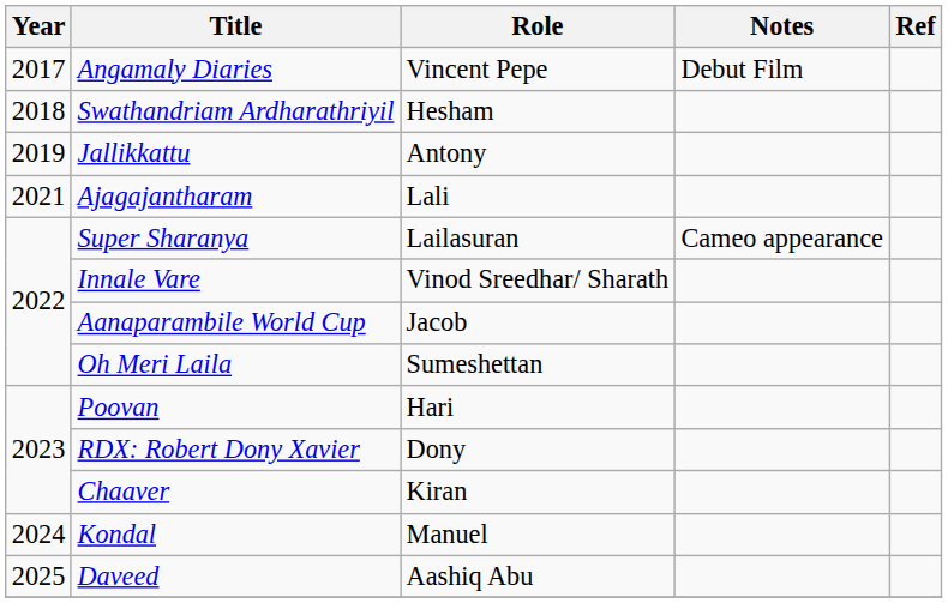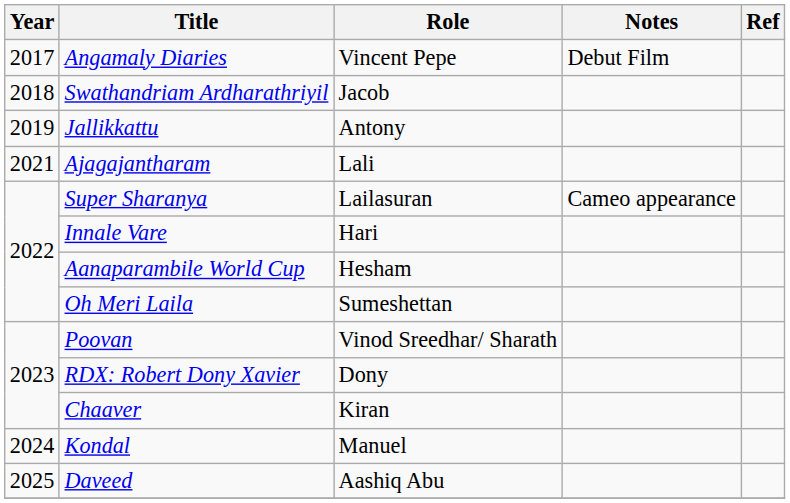 <table class="wikitable">
 <tr>
 <th>Year</th>
 <th>Title</th>
 <th>Role</th>
 <th>Notes</th>
 <th>Ref</th>
 </tr>
 <tr>
 <td>2017</td>
 <td><em><a href='#'>Angamaly Diaries</a></em></td>
 <td>Vincent Pepe</td>
 <td>Debut Film</td>
 <td></td>
 </tr>
 <tr>
 <td>2018</td>
 <td><em><a href='#'>Swathandriam Ardharathriyil</a></em></td>
-<td>Hesham</td>
+<td>Jacob</td>
 <td></td>
 <td></td>
 </tr>
 <tr>
 <td>2019</td>
 <td><em><a href='#'>Jallikkattu</a></em></td>
 <td>Antony</td>
 <td></td>
 <td></td>
 </tr>
 <tr>
 <td>2021</td>
 <td><em><a href='#'>Ajagajantharam</a></em></td>
 <td>Lali</td>
 <td></td>
 <td></td>
 </tr>
 <tr>
 <td rowspan="4">2022</td>
 <td><em><a href='#'>Super Sharanya</a></em></td>
 <td>Lailasuran</td>
 <td>Cameo appearance</td>
 <td></td>
 </tr>
 <tr>
 <td><em><a href='#'>Innale Vare</a></em></td>
-<td>Vinod Sreedhar/ Sharath</td>
+<td>Hari</td>
 <td></td>
 <td></td>
 </tr>
 <tr>
 <td><em><a href='#'>Aanaparambile World Cup</a></em></td>
-<td>Jacob</td>
+<td>Hesham</td>
 <td></td>
 <td></td>
 </tr>
 <tr>
 <td><em><a href='#'>Oh Meri Laila</a></em></td>
 <td>Sumeshettan</td>
 <td></td>
 <td></td>
 </tr>
 <tr>
 <td rowspan=3>2023</td>
 <td><em><a href='#'>Poovan</a></em></td>
-<td>Hari</td>
+<td>Vinod Sreedhar/ Sharath</td>
 <td></td>
 <td></td>
 </tr>
 <tr>
 <td><em><a href='#'>RDX: Robert Dony Xavier</a></em></td>
 <td>Dony</td>
 <td></td>
 <td></td>
 </tr>
 <tr>
 <td><em><a href='#'>Chaaver</a></em></td>
 <td>Kiran</td>
 <td></td>
 <td></td>
 </tr>
 <tr>
 <td>2024</td>
 <td><em><a href='#'>Kondal</a></em></td>
 <td>Manuel</td>
 <td></td>
 <td></td>
 </tr>
 <tr>
 <td>2025</td>
 <td><em><a href='#'>Daveed</a></em></td>
 <td>Aashiq Abu</td>
 <td></td>
 <td></td>
 </tr>
 <tr>
 </tr>
 </table>
